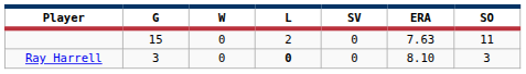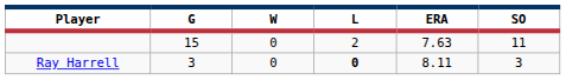 <table class="wikitable sortable">
 <tr>
 <th style="background:#FFFFFF; border-top:#023465 5px solid; border-bottom:#ba313c 5px solid;" width="16%">Player</th>
 <th style="background:#FFFFFF; border-top:#023465 5px solid; border-bottom:#ba313c 5px solid;" width="9%">G</th>
 <th style="background:#FFFFFF; border-top:#023465 5px solid; border-bottom:#ba313c 5px solid;" width="9%">W</th>
 <th style="background:#FFFFFF; border-top:#023465 5px solid; border-bottom:#ba313c 5px solid;" width="9%">L</th>
-<th style="background:#FFFFFF; border-top:#023465 5px solid; border-bottom:#ba313c 5px solid;" width="9%">SV</th>
 <th style="background:#FFFFFF; border-top:#023465 5px solid; border-bottom:#ba313c 5px solid;" width="9%">ERA</th>
 <th style="background:#FFFFFF; border-top:#023465 5px solid; border-bottom:#ba313c 5px solid;" width="9%">SO</th>
 </tr>
 <tr align="center">
 <td></td>
 <td>15</td>
 <td>0</td>
 <td>2</td>
-<td>0</td>
 <td>7.63</td>
 <td>11</td>
 </tr>
 <tr align="center">
 <td><a href='#'>Ray Harrell</a></td>
 <td>3</td>
 <td>0</td>
 <td><strong>0</strong></td>
-<td>0</td>
-<td>8.10</td>
+<td>8.11</td>
 <td>3</td>
 </tr>
 </table>
